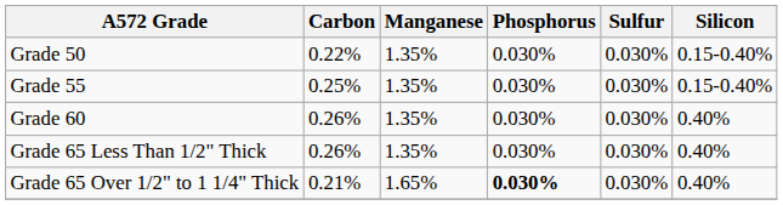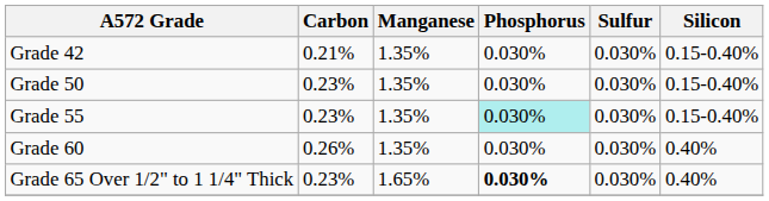 <table class="wikitable">
 <tr>
 <th>A572 Grade</th>
 <th>Carbon</th>
 <th>Manganese</th>
 <th>Phosphorus</th>
 <th>Sulfur</th>
 <th>Silicon</th>
 </tr>
 <tr>
+<td>Grade 42</td>
+<td>0.21%</td>
+<td>1.35%</td>
+<td>0.030%</td>
+<td>0.030%</td>
+<td>0.15-0.40%</td>
+</tr>
+<tr>
 <td>Grade 50</td>
-<td>0.22%</td>
+<td>0.23%</td>
 <td>1.35%</td>
 <td>0.030%</td>
 <td>0.030%</td>
 <td>0.15-0.40%</td>
 </tr>
 <tr>
 <td>Grade 55</td>
-<td>0.25%</td>
+<td>0.23%</td>
 <td>1.35%</td>
-<td>0.030%</td>
+<td style="background: paleturquoise;">0.030%</td>
 <td>0.030%</td>
 <td>0.15-0.40%</td>
 </tr>
 <tr>
 <td>Grade 60</td>
 <td>0.26%</td>
 <td>1.35%</td>
 <td>0.030%</td>
 <td>0.030%</td>
 <td>0.40%</td>
 </tr>
 <tr>
-<td>Grade 65 Less Than 1/2" Thick</td>
-<td>0.26%</td>
-<td>1.35%</td>
-<td>0.030%</td>
-<td>0.030%</td>
-<td>0.40%</td>
-</tr>
-<tr>
 <td>Grade 65 Over 1/2" to 1 1/4" Thick</td>
-<td>0.21%</td>
+<td>0.23%</td>
 <td>1.65%</td>
 <td><strong>0.030%</strong></td>
 <td>0.030%</td>
 <td>0.40%</td>
 </tr>
 <tr>
 </tr>
 </table>
